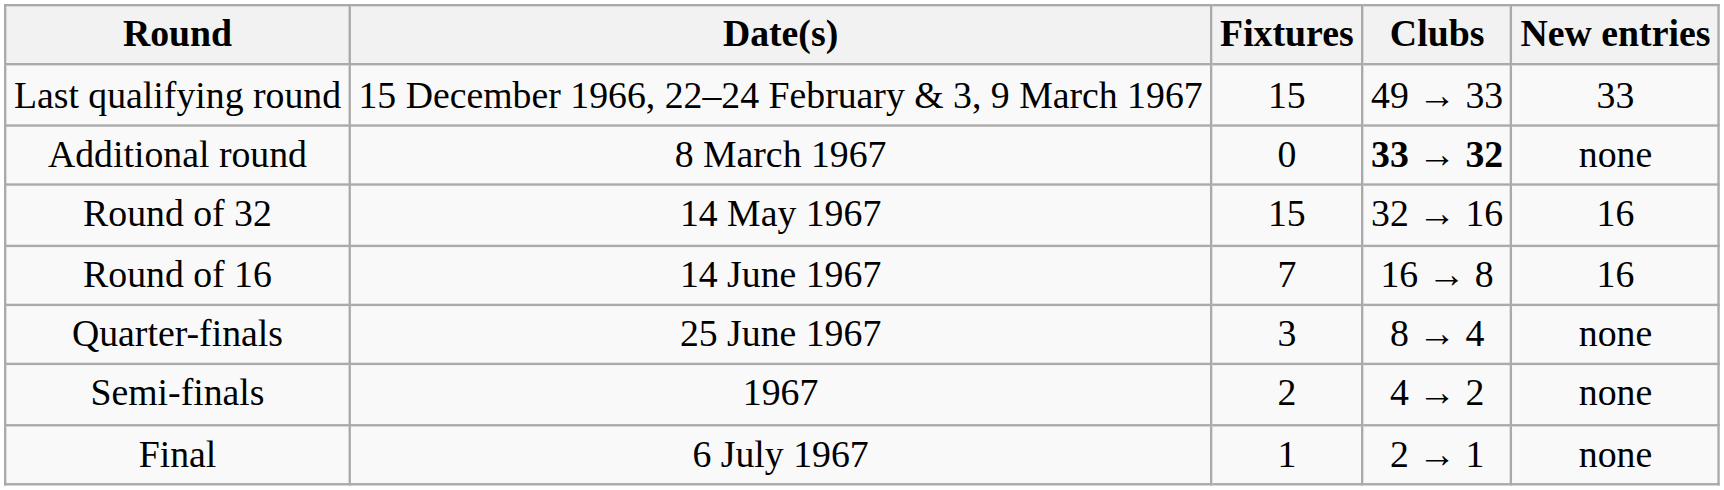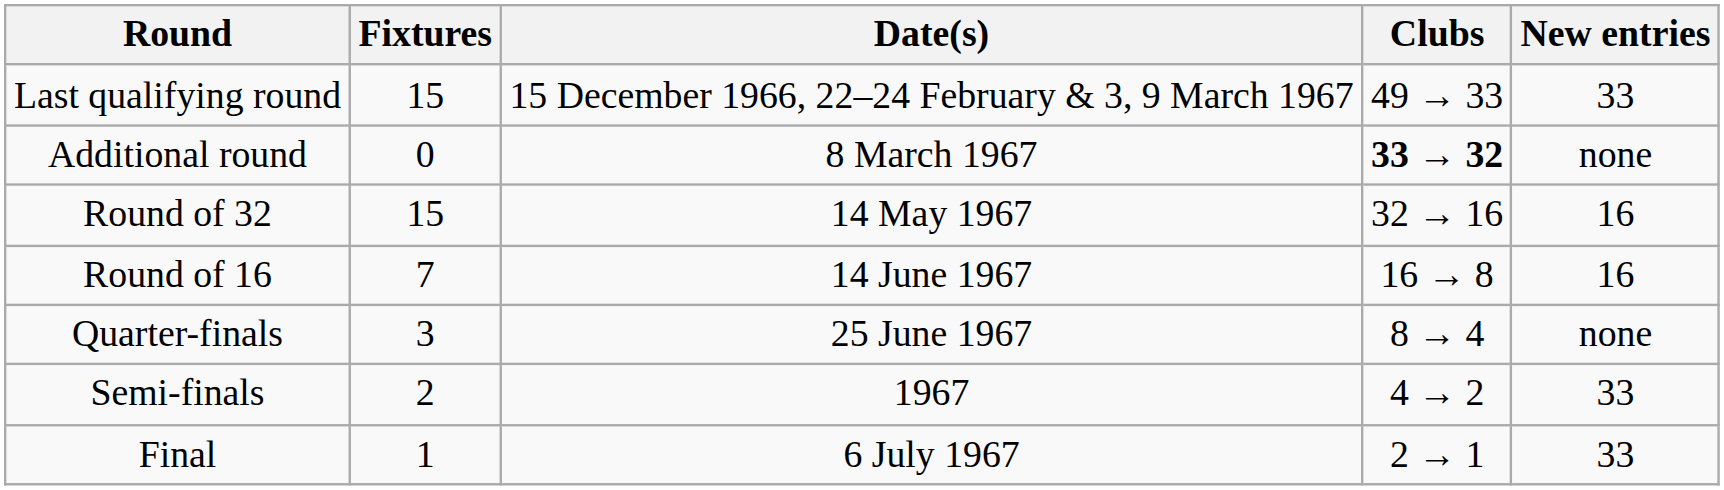 <table class="wikitable" style="text-align:center">
 <tr>
 <th>Round</th>
+<th>Fixtures</th>
 <th>Date(s)</th>
-<th>Fixtures</th>
 <th>Clubs</th>
 <th>New entries</th>
 </tr>
 <tr>
 <td>Last qualifying round</td>
+<td>15</td>
 <td>15 December 1966, 22–24 February & 3, 9 March 1967</td>
-<td>15</td>
 <td>49 → 33</td>
 <td>33</td>
 </tr>
 <tr>
 <td>Additional round</td>
+<td>0</td>
 <td>8 March 1967</td>
-<td>0</td>
 <td><strong>33 → 32</strong></td>
 <td>none</td>
 </tr>
 <tr>
 <td>Round of 32</td>
+<td>15</td>
 <td>14 May 1967</td>
-<td>15</td>
 <td>32 → 16</td>
 <td>16</td>
 </tr>
 <tr>
 <td>Round of 16</td>
+<td>7</td>
 <td>14 June 1967</td>
-<td>7</td>
 <td>16 → 8</td>
 <td>16</td>
 </tr>
 <tr>
 <td>Quarter-finals</td>
+<td>3</td>
 <td>25 June 1967</td>
-<td>3</td>
 <td>8 → 4</td>
 <td>none</td>
 </tr>
 <tr>
 <td>Semi-finals</td>
+<td>2</td>
 <td>1967</td>
-<td>2</td>
 <td>4 → 2</td>
-<td>none</td>
+<td>33</td>
 </tr>
 <tr>
 <td>Final</td>
+<td>1</td>
 <td>6 July 1967</td>
-<td>1</td>
 <td>2 → 1</td>
-<td>none</td>
+<td>33</td>
 </tr>
 </table>
